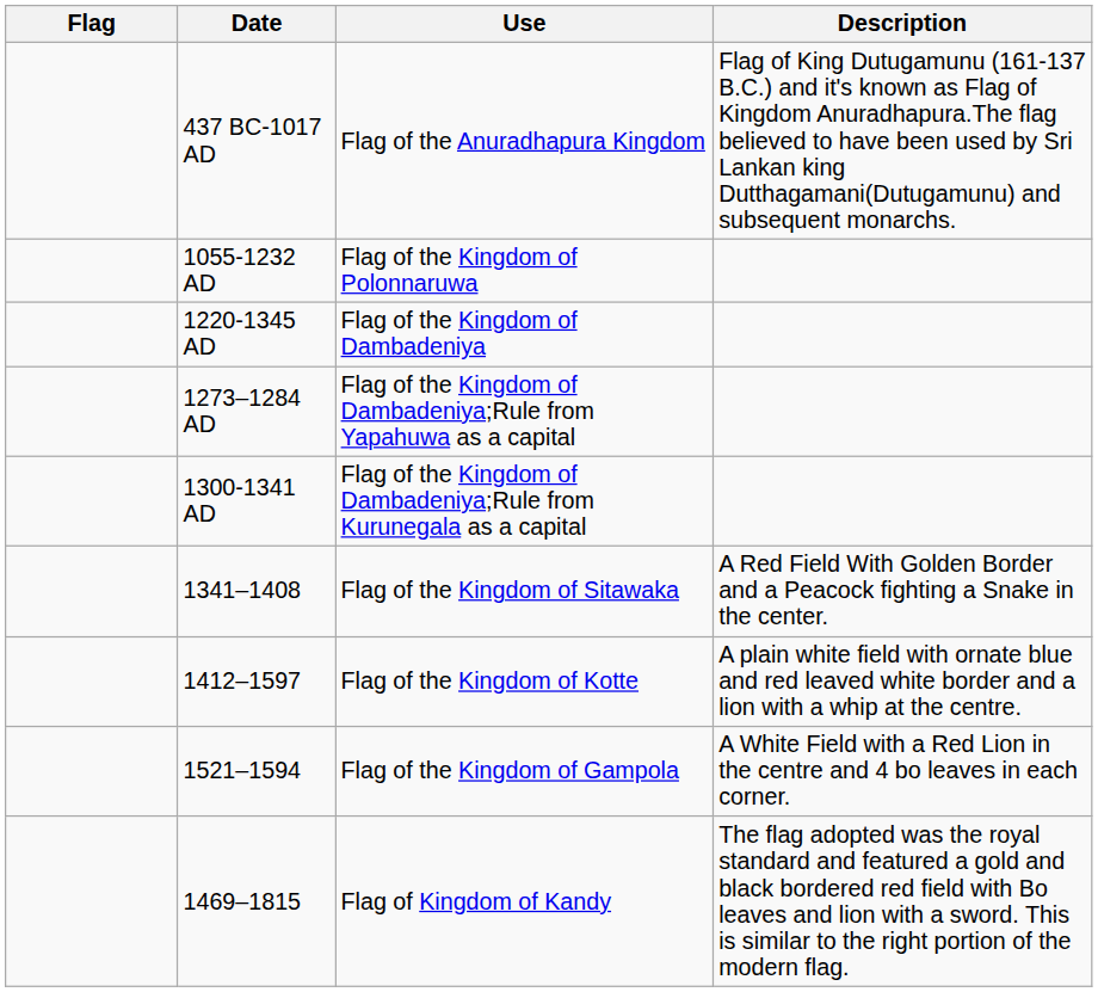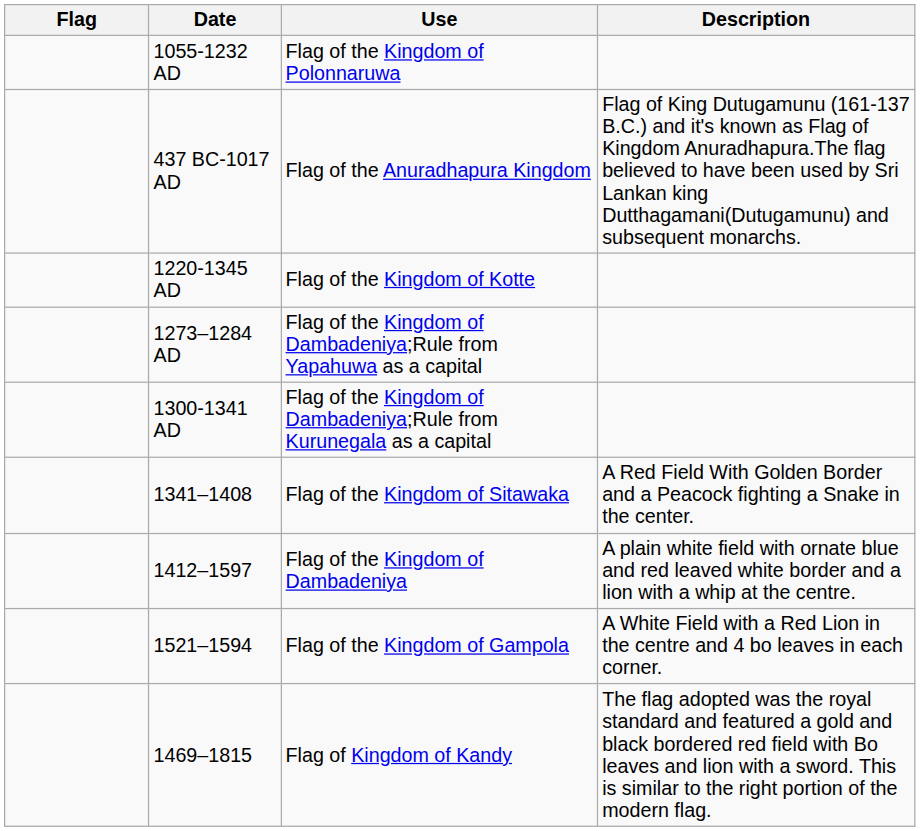 <table class="wikitable">
 <tr>
 <th style="width:110px;">Flag</th>
 <th style="width:100px;">Date</th>
 <th style="width:250px;">Use</th>
 <th style="width:250px;">Description</th>
 </tr>
 <tr>
 <td></td>
+<td>1055-1232 AD</td>
+<td>Flag of the <a href='#'>Kingdom of Polonnaruwa</a></td>
+<td></td>
+</tr>
+<tr>
+<td></td>
 <td>437 BC-1017 AD</td>
 <td>Flag of the <a href='#'>Anuradhapura Kingdom</a></td>
 <td>Flag of King Dutugamunu (161-137 B.C.) and it's known as Flag of Kingdom Anuradhapura.The flag believed to have been used by Sri Lankan king Dutthagamani(Dutugamunu) and subsequent monarchs.</td>
 </tr>
 <tr>
 <td></td>
-<td>1055-1232 AD</td>
-<td>Flag of the <a href='#'>Kingdom of Polonnaruwa</a></td>
-<td></td>
-</tr>
-<tr>
-<td></td>
 <td>1220-1345 AD</td>
-<td>Flag of the <a href='#'>Kingdom of Dambadeniya</a></td>
+<td>Flag of the <a href='#'>Kingdom of Kotte</a></td>
 <td></td>
 </tr>
 <tr>
 <td></td>
 <td>1273–1284 AD</td>
 <td>Flag of the <a href='#'>Kingdom of Dambadeniya</a>;Rule from <a href='#'>Yapahuwa</a> as a capital</td>
 <td></td>
 </tr>
 <tr>
 <td></td>
 <td>1300-1341 AD</td>
 <td>Flag of the <a href='#'>Kingdom of Dambadeniya</a>;Rule from <a href='#'>Kurunegala</a> as a capital</td>
 <td></td>
 </tr>
 <tr>
 <td></td>
 <td>1341–1408</td>
 <td>Flag of the <a href='#'>Kingdom of Sitawaka</a></td>
 <td>A Red Field With Golden Border and a Peacock fighting a Snake in the center.</td>
 </tr>
 <tr>
 <td></td>
 <td>1412–1597</td>
-<td>Flag of the <a href='#'>Kingdom of Kotte</a></td>
+<td>Flag of the <a href='#'>Kingdom of Dambadeniya</a></td>
 <td>A plain white field with ornate blue and red leaved white border and a lion with a whip at the centre.</td>
 </tr>
 <tr>
 <td></td>
 <td>1521–1594</td>
 <td>Flag of the <a href='#'>Kingdom of Gampola</a></td>
 <td>A White Field with a Red Lion in the centre and 4 bo leaves in each corner.</td>
 </tr>
 <tr>
 <td></td>
 <td>1469–1815</td>
 <td>Flag of <a href='#'>Kingdom of Kandy</a></td>
 <td>The flag adopted was the royal standard and featured a gold and black bordered red field with Bo leaves and lion with a sword. This is similar to the right portion of the modern flag.</td>
 </tr>
 </table>
